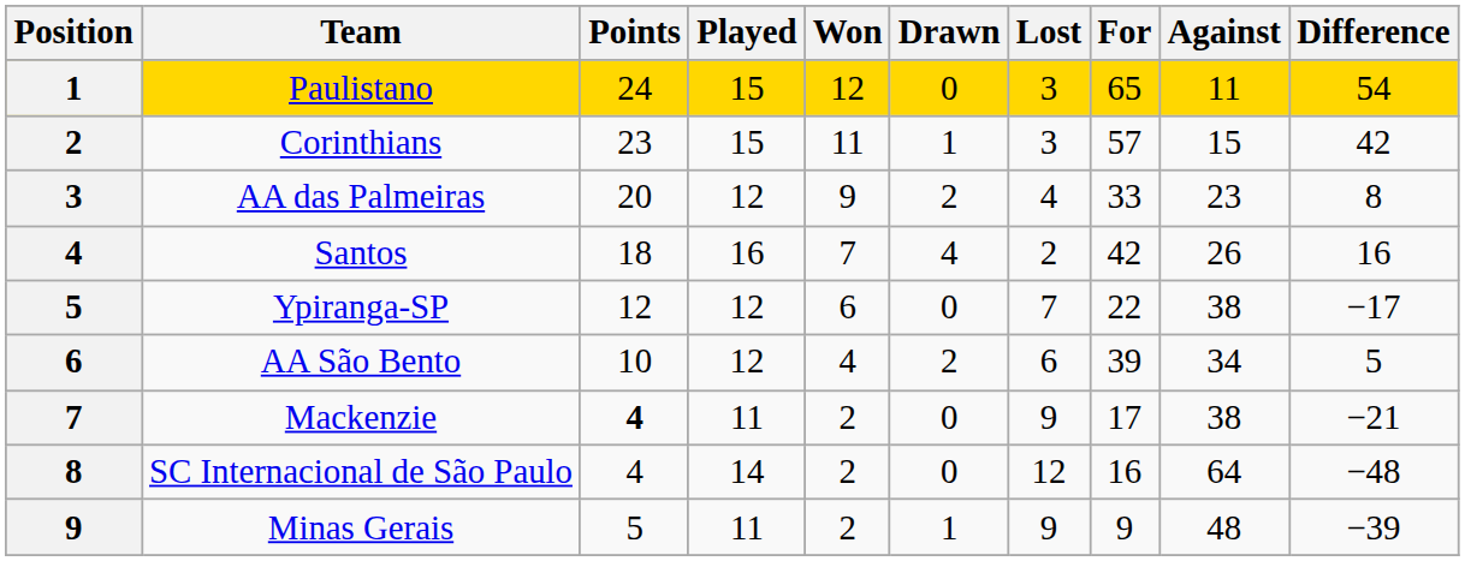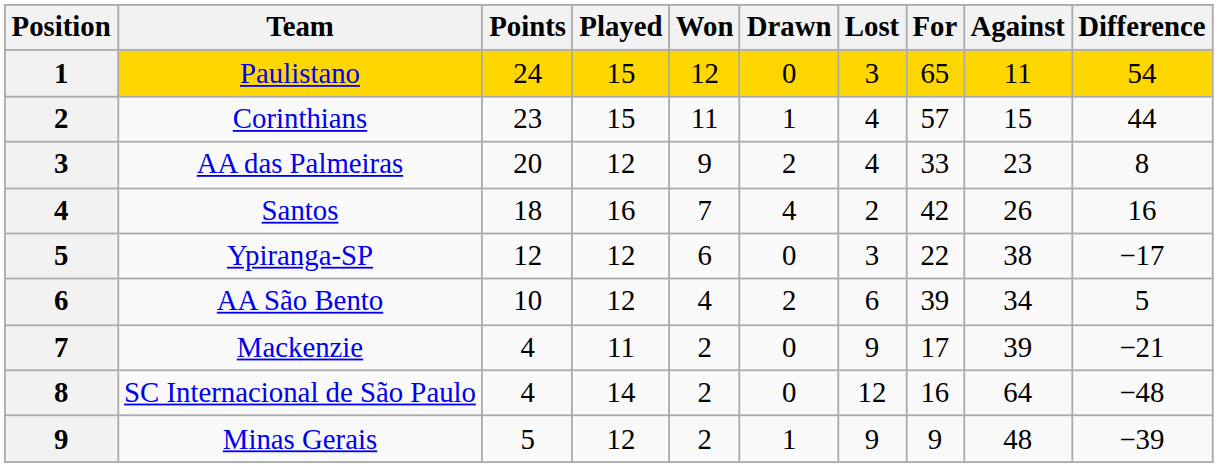 <table class="wikitable" style="text-align:center">
 <tr>
 <th>Position</th>
 <th>Team</th>
 <th>Points</th>
 <th>Played</th>
 <th>Won</th>
 <th>Drawn</th>
 <th>Lost</th>
 <th>For</th>
 <th>Against</th>
 <th>Difference</th>
 </tr>
 <tr style="background: gold;">
 <th>1</th>
 <td><a href='#'>Paulistano</a></td>
 <td>24</td>
 <td>15</td>
 <td>12</td>
 <td>0</td>
 <td>3</td>
 <td>65</td>
 <td>11</td>
 <td>54</td>
 </tr>
 <tr>
 <th>2</th>
 <td><a href='#'>Corinthians</a></td>
 <td>23</td>
 <td>15</td>
 <td>11</td>
 <td>1</td>
-<td>3</td>
+<td>4</td>
 <td>57</td>
 <td>15</td>
-<td>42</td>
+<td>44</td>
 </tr>
 <tr>
 <th>3</th>
 <td><a href='#'>AA das Palmeiras</a></td>
 <td>20</td>
 <td>12</td>
 <td>9</td>
 <td>2</td>
 <td>4</td>
 <td>33</td>
 <td>23</td>
 <td>8</td>
 </tr>
 <tr>
 <th>4</th>
 <td><a href='#'>Santos</a></td>
 <td>18</td>
 <td>16</td>
 <td>7</td>
 <td>4</td>
 <td>2</td>
 <td>42</td>
 <td>26</td>
 <td>16</td>
 </tr>
 <tr>
 <th>5</th>
 <td><a href='#'>Ypiranga-SP</a></td>
 <td>12</td>
 <td>12</td>
 <td>6</td>
 <td>0</td>
-<td>7</td>
+<td>3</td>
 <td>22</td>
 <td>38</td>
 <td>−17</td>
 </tr>
 <tr>
 <th>6</th>
 <td><a href='#'>AA São Bento</a></td>
 <td>10</td>
 <td>12</td>
 <td>4</td>
 <td>2</td>
 <td>6</td>
 <td>39</td>
 <td>34</td>
 <td>5</td>
 </tr>
 <tr>
 <th>7</th>
 <td><a href='#'>Mackenzie</a></td>
-<td><strong>4</strong></td>
+<td>4</td>
 <td>11</td>
 <td>2</td>
 <td>0</td>
 <td>9</td>
 <td>17</td>
-<td>38</td>
+<td>39</td>
 <td>−21</td>
 </tr>
 <tr>
 <th>8</th>
 <td><a href='#'>SC Internacional de São Paulo</a></td>
 <td>4</td>
 <td>14</td>
 <td>2</td>
 <td>0</td>
 <td>12</td>
 <td>16</td>
 <td>64</td>
 <td>−48</td>
 </tr>
 <tr>
 <th>9</th>
 <td><a href='#'>Minas Gerais</a></td>
 <td>5</td>
-<td>11</td>
+<td>12</td>
 <td>2</td>
 <td>1</td>
 <td>9</td>
 <td>9</td>
 <td>48</td>
 <td>−39</td>
 </tr>
 </table>
